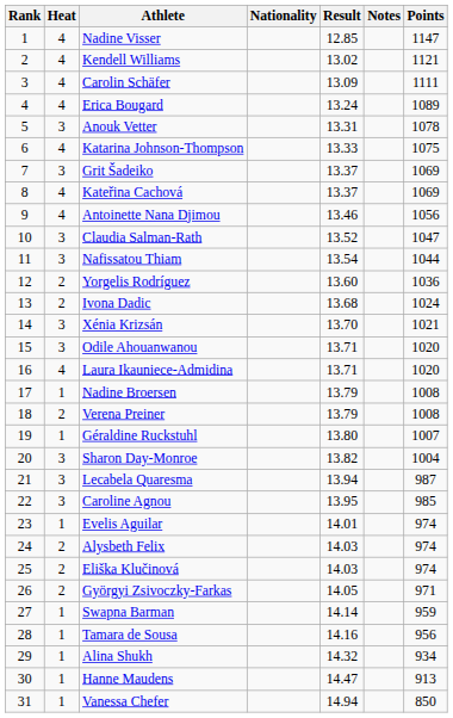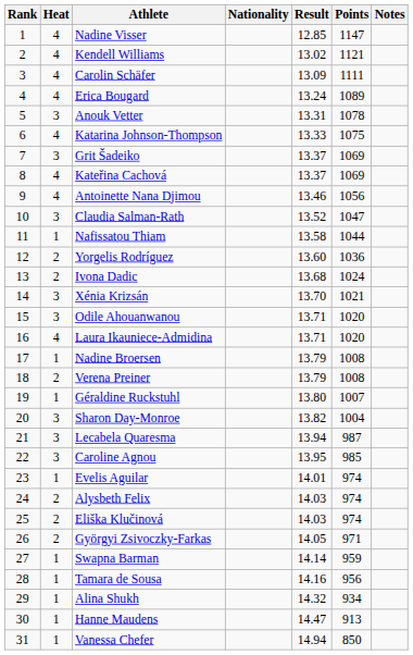 <table class="wikitable sortable" style="text-align:center">
 <tr>
 <th>Rank</th>
 <th>Heat</th>
 <th>Athlete</th>
 <th>Nationality</th>
 <th>Result</th>
+<th>Points</th>
 <th>Notes</th>
-<th>Points</th>
 </tr>
 <tr>
 <td>1</td>
 <td>4</td>
 <td align=left><a href='#'>Nadine Visser</a></td>
 <td align=left></td>
 <td>12.85</td>
+<td>1147</td>
 <td></td>
-<td>1147</td>
 </tr>
 <tr>
 <td>2</td>
 <td>4</td>
 <td align=left><a href='#'>Kendell Williams</a></td>
 <td align=left></td>
 <td>13.02</td>
+<td>1121</td>
 <td></td>
-<td>1121</td>
 </tr>
 <tr>
 <td>3</td>
 <td>4</td>
 <td align=left><a href='#'>Carolin Schäfer</a></td>
 <td align=left></td>
 <td>13.09</td>
+<td>1111</td>
 <td></td>
-<td>1111</td>
 </tr>
 <tr>
 <td>4</td>
 <td>4</td>
 <td align=left><a href='#'>Erica Bougard</a></td>
 <td align=left></td>
 <td>13.24</td>
+<td>1089</td>
 <td></td>
-<td>1089</td>
 </tr>
 <tr>
 <td>5</td>
 <td>3</td>
 <td align=left><a href='#'>Anouk Vetter</a></td>
 <td align=left></td>
 <td>13.31</td>
+<td>1078</td>
 <td></td>
-<td>1078</td>
 </tr>
 <tr>
 <td>6</td>
 <td>4</td>
 <td align=left><a href='#'>Katarina Johnson-Thompson</a></td>
 <td align=left></td>
 <td>13.33</td>
+<td>1075</td>
 <td></td>
-<td>1075</td>
 </tr>
 <tr>
 <td>7</td>
 <td>3</td>
 <td align=left><a href='#'>Grit Šadeiko</a></td>
 <td align=left></td>
 <td>13.37</td>
+<td>1069</td>
 <td></td>
-<td>1069</td>
 </tr>
 <tr>
 <td>8</td>
 <td>4</td>
 <td align=left><a href='#'>Kateřina Cachová</a></td>
 <td align=left></td>
 <td>13.37</td>
+<td>1069</td>
 <td></td>
-<td>1069</td>
 </tr>
 <tr>
 <td>9</td>
 <td>4</td>
 <td align=left><a href='#'>Antoinette Nana Djimou</a></td>
 <td align=left></td>
 <td>13.46</td>
+<td>1056</td>
 <td></td>
-<td>1056</td>
 </tr>
 <tr>
 <td>10</td>
 <td>3</td>
 <td align=left><a href='#'>Claudia Salman-Rath</a></td>
 <td align=left></td>
 <td>13.52</td>
+<td>1047</td>
 <td></td>
-<td>1047</td>
 </tr>
 <tr>
 <td>11</td>
-<td>3</td>
+<td>1</td>
 <td align=left><a href='#'>Nafissatou Thiam</a></td>
 <td align=left></td>
-<td>13.54</td>
+<td>13.58</td>
+<td>1044</td>
 <td></td>
-<td>1044</td>
 </tr>
 <tr>
 <td>12</td>
 <td>2</td>
 <td align=left><a href='#'>Yorgelis Rodríguez</a></td>
 <td align=left></td>
 <td>13.60</td>
+<td>1036</td>
 <td></td>
-<td>1036</td>
 </tr>
 <tr>
 <td>13</td>
 <td>2</td>
 <td align=left><a href='#'>Ivona Dadic</a></td>
 <td align=left></td>
 <td>13.68</td>
+<td>1024</td>
 <td></td>
-<td>1024</td>
 </tr>
 <tr>
 <td>14</td>
 <td>3</td>
 <td align=left><a href='#'>Xénia Krizsán</a></td>
 <td align=left></td>
 <td>13.70</td>
+<td>1021</td>
 <td></td>
-<td>1021</td>
 </tr>
 <tr>
 <td>15</td>
 <td>3</td>
 <td align=left><a href='#'>Odile Ahouanwanou</a></td>
 <td align=left></td>
 <td>13.71</td>
+<td>1020</td>
 <td></td>
-<td>1020</td>
 </tr>
 <tr>
 <td>16</td>
 <td>4</td>
 <td align=left><a href='#'>Laura Ikauniece-Admidina</a></td>
 <td align=left></td>
 <td>13.71</td>
+<td>1020</td>
 <td></td>
-<td>1020</td>
 </tr>
 <tr>
 <td>17</td>
 <td>1</td>
 <td align=left><a href='#'>Nadine Broersen</a></td>
 <td align=left></td>
 <td>13.79</td>
+<td>1008</td>
 <td></td>
-<td>1008</td>
 </tr>
 <tr>
 <td>18</td>
 <td>2</td>
 <td align=left><a href='#'>Verena Preiner</a></td>
 <td align=left></td>
 <td>13.79</td>
+<td>1008</td>
 <td></td>
-<td>1008</td>
 </tr>
 <tr>
 <td>19</td>
 <td>1</td>
 <td align=left><a href='#'>Géraldine Ruckstuhl</a></td>
 <td align=left></td>
 <td>13.80</td>
+<td>1007</td>
 <td></td>
-<td>1007</td>
 </tr>
 <tr>
 <td>20</td>
 <td>3</td>
 <td align=left><a href='#'>Sharon Day-Monroe</a></td>
 <td align=left></td>
 <td>13.82</td>
+<td>1004</td>
 <td></td>
-<td>1004</td>
 </tr>
 <tr>
 <td>21</td>
 <td>3</td>
 <td align=left><a href='#'>Lecabela Quaresma</a></td>
 <td align=left></td>
 <td>13.94</td>
+<td>987</td>
 <td></td>
-<td>987</td>
 </tr>
 <tr>
 <td>22</td>
 <td>3</td>
 <td align=left><a href='#'>Caroline Agnou</a></td>
 <td align=left></td>
 <td>13.95</td>
+<td>985</td>
 <td></td>
-<td>985</td>
 </tr>
 <tr>
 <td>23</td>
 <td>1</td>
 <td align=left><a href='#'>Evelis Aguilar</a></td>
 <td align=left></td>
 <td>14.01</td>
+<td>974</td>
 <td></td>
-<td>974</td>
 </tr>
 <tr>
 <td>24</td>
 <td>2</td>
 <td align=left><a href='#'>Alysbeth Felix</a></td>
 <td align=left></td>
 <td>14.03</td>
+<td>974</td>
 <td></td>
-<td>974</td>
 </tr>
 <tr>
 <td>25</td>
 <td>2</td>
 <td align=left><a href='#'>Eliška Klučinová</a></td>
 <td align=left></td>
 <td>14.03</td>
+<td>974</td>
 <td></td>
-<td>974</td>
 </tr>
 <tr>
 <td>26</td>
 <td>2</td>
 <td align=left><a href='#'>Györgyi Zsivoczky-Farkas</a></td>
 <td align=left></td>
 <td>14.05</td>
+<td>971</td>
 <td></td>
-<td>971</td>
 </tr>
 <tr>
 <td>27</td>
 <td>1</td>
 <td align=left><a href='#'>Swapna Barman</a></td>
 <td align=left></td>
 <td>14.14</td>
+<td>959</td>
 <td></td>
-<td>959</td>
 </tr>
 <tr>
 <td>28</td>
 <td>1</td>
 <td align=left><a href='#'>Tamara de Sousa</a></td>
 <td align=left></td>
 <td>14.16</td>
+<td>956</td>
 <td></td>
-<td>956</td>
 </tr>
 <tr>
 <td>29</td>
 <td>1</td>
 <td align=left><a href='#'>Alina Shukh</a></td>
 <td align=left></td>
 <td>14.32</td>
+<td>934</td>
 <td></td>
-<td>934</td>
 </tr>
 <tr>
 <td>30</td>
 <td>1</td>
 <td align=left><a href='#'>Hanne Maudens</a></td>
 <td align=left></td>
 <td>14.47</td>
+<td>913</td>
 <td></td>
-<td>913</td>
 </tr>
 <tr>
 <td>31</td>
 <td>1</td>
 <td align=left><a href='#'>Vanessa Chefer</a></td>
 <td align=left></td>
 <td>14.94</td>
+<td>850</td>
 <td></td>
-<td>850</td>
 </tr>
 </table>
